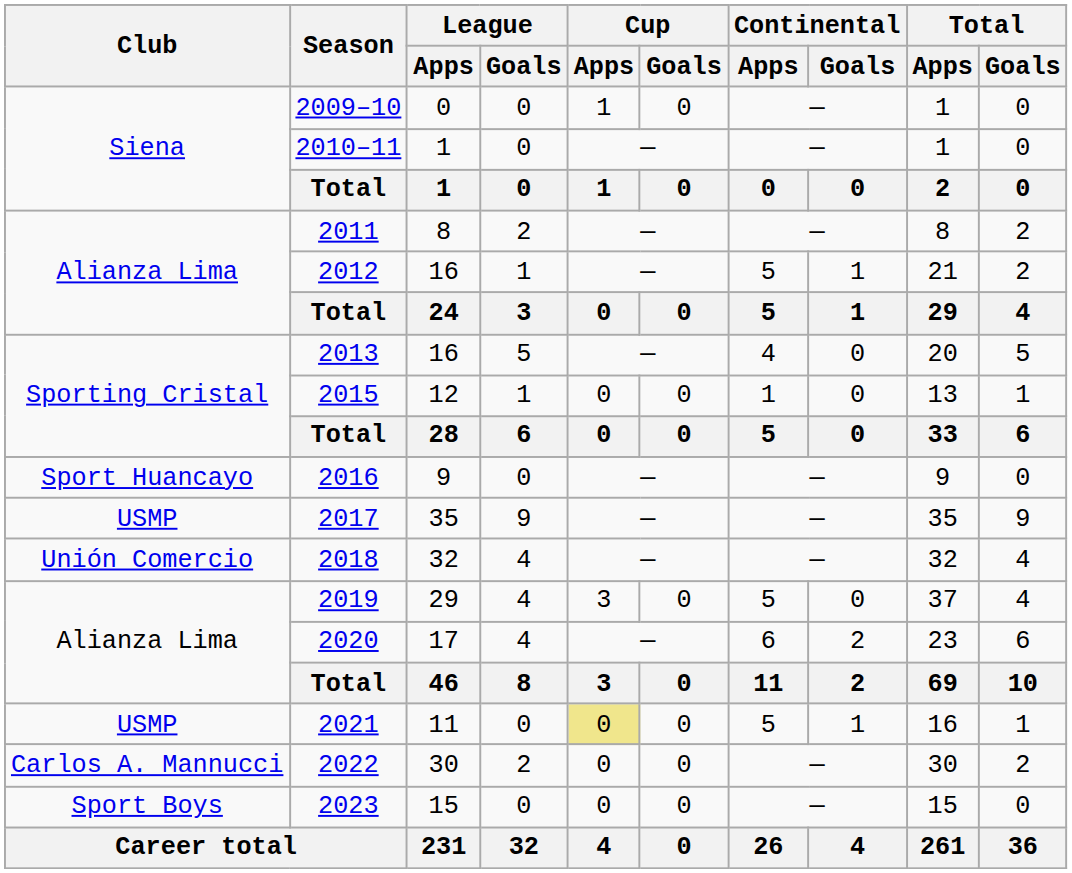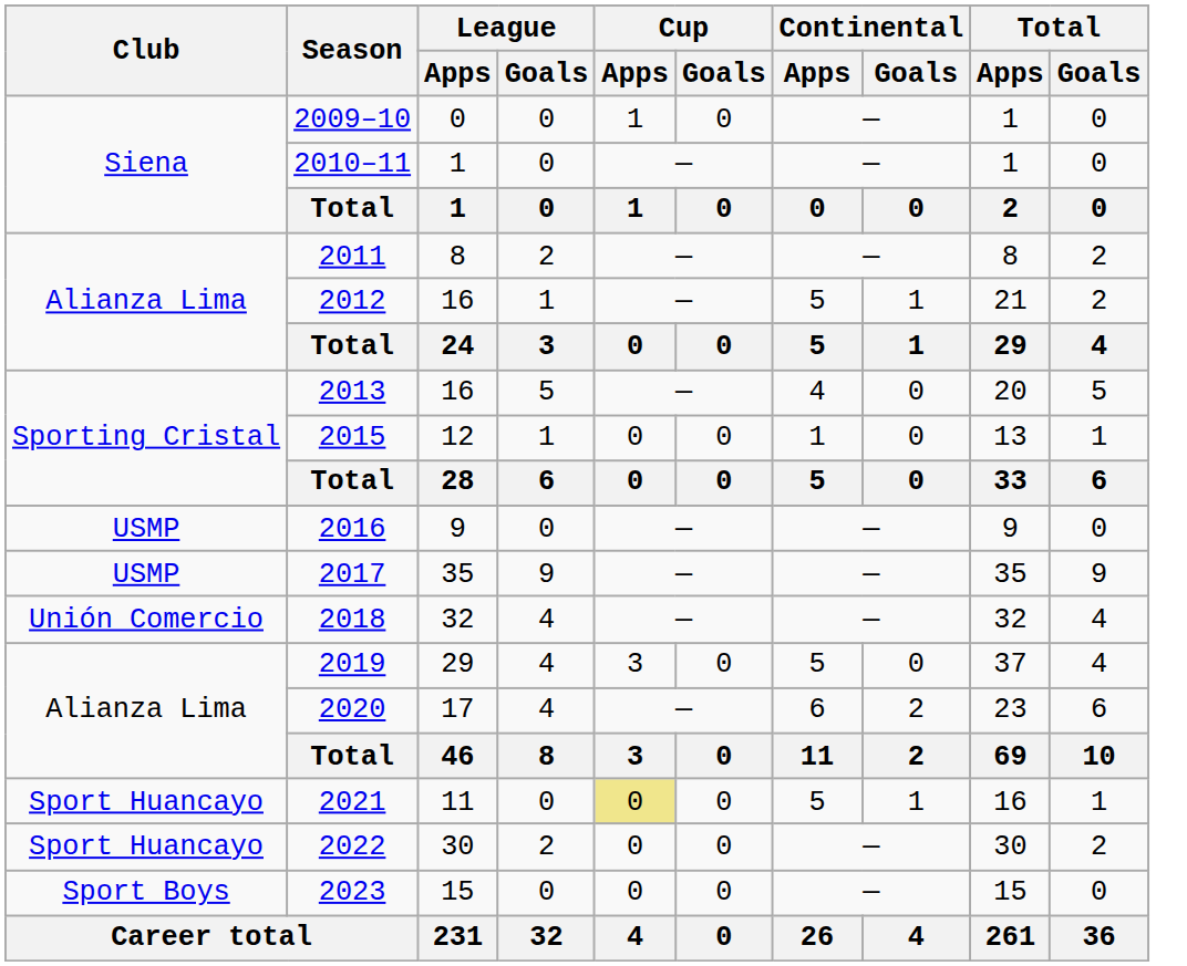 <table class="wikitable" style="text-align:center">
 <tr>
 <th rowspan="2">Club</th>
 <th rowspan="2">Season</th>
 <th colspan="2">League</th>
 <th colspan="2">Cup</th>
 <th colspan="2">Continental</th>
 <th colspan="2">Total</th>
 </tr>
 <tr>
 <th>Apps</th>
 <th>Goals</th>
 <th>Apps</th>
 <th>Goals</th>
 <th>Apps</th>
 <th>Goals</th>
 <th>Apps</th>
 <th>Goals</th>
 </tr>
 <tr>
 <td rowspan="3"><a href='#'>Siena</a></td>
 <td><a href='#'>2009–10</a></td>
 <td>0</td>
 <td>0</td>
 <td>1</td>
 <td>0</td>
 <td colspan="2">—</td>
 <td>1</td>
 <td>0</td>
 </tr>
 <tr>
 <td><a href='#'>2010–11</a></td>
 <td>1</td>
 <td>0</td>
 <td colspan="2">—</td>
 <td colspan="2">—</td>
 <td>1</td>
 <td>0</td>
 </tr>
 <tr>
 <th>Total</th>
 <th>1</th>
 <th>0</th>
 <th>1</th>
 <th>0</th>
 <th>0</th>
 <th>0</th>
 <th>2</th>
 <th>0</th>
 </tr>
 <tr>
 <td rowspan="3"><a href='#'>Alianza Lima</a></td>
 <td><a href='#'>2011</a></td>
 <td>8</td>
 <td>2</td>
 <td colspan="2">—</td>
 <td colspan="2">—</td>
 <td>8</td>
 <td>2</td>
 </tr>
 <tr>
 <td><a href='#'>2012</a></td>
 <td>16</td>
 <td>1</td>
 <td colspan="2">—</td>
 <td>5</td>
 <td>1</td>
 <td>21</td>
 <td>2</td>
 </tr>
 <tr>
 <th>Total</th>
 <th>24</th>
 <th>3</th>
 <th>0</th>
 <th>0</th>
 <th>5</th>
 <th>1</th>
 <th>29</th>
 <th>4</th>
 </tr>
 <tr>
 <td rowspan="3"><a href='#'>Sporting Cristal</a></td>
 <td><a href='#'>2013</a></td>
 <td>16</td>
 <td>5</td>
 <td colspan="2">—</td>
 <td>4</td>
 <td>0</td>
 <td>20</td>
 <td>5</td>
 </tr>
 <tr>
 <td><a href='#'>2015</a></td>
 <td>12</td>
 <td>1</td>
 <td>0</td>
 <td>0</td>
 <td>1</td>
 <td>0</td>
 <td>13</td>
 <td>1</td>
 </tr>
 <tr>
 <th>Total</th>
 <th>28</th>
 <th>6</th>
 <th>0</th>
 <th>0</th>
 <th>5</th>
 <th>0</th>
 <th>33</th>
 <th>6</th>
 </tr>
 <tr>
-<td><a href='#'>Sport Huancayo</a></td>
+<td><a href='#'>USMP</a></td>
 <td><a href='#'>2016</a></td>
 <td>9</td>
 <td>0</td>
 <td colspan="2">—</td>
 <td colspan="2">—</td>
 <td>9</td>
 <td>0</td>
 </tr>
 <tr>
 <td><a href='#'>USMP</a></td>
 <td><a href='#'>2017</a></td>
 <td>35</td>
 <td>9</td>
 <td colspan="2">—</td>
 <td colspan="2">—</td>
 <td>35</td>
 <td>9</td>
 </tr>
 <tr>
 <td><a href='#'>Unión Comercio</a></td>
 <td><a href='#'>2018</a></td>
 <td>32</td>
 <td>4</td>
 <td colspan="2">—</td>
 <td colspan="2">—</td>
 <td>32</td>
 <td>4</td>
 </tr>
 <tr>
 <td rowspan="3">Alianza Lima</td>
 <td><a href='#'>2019</a></td>
 <td>29</td>
 <td>4</td>
 <td>3</td>
 <td>0</td>
 <td>5</td>
 <td>0</td>
 <td>37</td>
 <td>4</td>
 </tr>
 <tr>
 <td><a href='#'>2020</a></td>
 <td>17</td>
 <td>4</td>
 <td colspan="2">—</td>
 <td>6</td>
 <td>2</td>
 <td>23</td>
 <td>6</td>
 </tr>
 <tr>
 <th>Total</th>
 <th>46</th>
 <th>8</th>
 <th>3</th>
 <th>0</th>
 <th>11</th>
 <th>2</th>
 <th>69</th>
 <th>10</th>
 </tr>
 <tr>
-<td><a href='#'>USMP</a></td>
+<td><a href='#'>Sport Huancayo</a></td>
 <td><a href='#'>2021</a></td>
 <td>11</td>
 <td>0</td>
 <td style="background: khaki;">0</td>
 <td>0</td>
 <td>5</td>
 <td>1</td>
 <td>16</td>
 <td>1</td>
 </tr>
 <tr>
-<td><a href='#'>Carlos A. Mannucci</a></td>
+<td><a href='#'>Sport Huancayo</a></td>
 <td><a href='#'>2022</a></td>
 <td>30</td>
 <td>2</td>
 <td>0</td>
 <td>0</td>
 <td colspan="2">—</td>
 <td>30</td>
 <td>2</td>
 </tr>
 <tr>
 <td><a href='#'>Sport Boys</a></td>
 <td><a href='#'>2023</a></td>
 <td>15</td>
 <td>0</td>
 <td>0</td>
 <td>0</td>
 <td colspan="2">—</td>
 <td>15</td>
 <td>0</td>
 </tr>
 <tr>
 <th colspan="2">Career total</th>
 <th>231</th>
 <th>32</th>
 <th>4</th>
 <th>0</th>
 <th>26</th>
 <th>4</th>
 <th>261</th>
 <th>36</th>
 </tr>
 </table>
